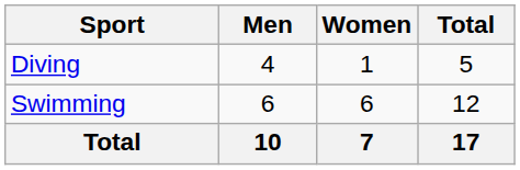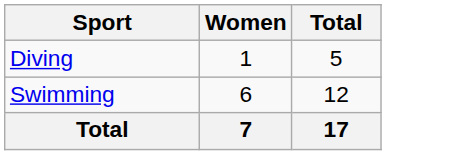 <table class="wikitable sortable" style="text-align:center;">
 <tr>
 <th width=130>Sport</th>
-<th width=55>Men</th>
 <th width=55>Women</th>
 <th width=55>Total</th>
 </tr>
 <tr>
 <td align=left><a href='#'>Diving</a></td>
-<td>4</td>
 <td>1</td>
 <td>5</td>
 </tr>
 <tr>
 <td align=left><a href='#'>Swimming</a></td>
 <td>6</td>
-<td>6</td>
 <td>12</td>
 </tr>
 <tr>
 <th>Total</th>
-<th>10</th>
 <th>7</th>
 <th><strong>17</strong></th>
 </tr>
 </table>
